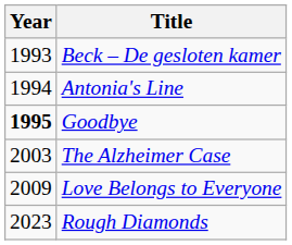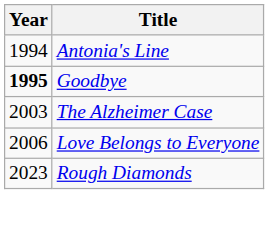 <table class = "wikitable sortable">
 <tr>
 <th>Year</th>
 <th>Title</th>
-</tr>
-<tr>
-<td>1993</td>
-<td><em><a href='#'>Beck – De gesloten kamer</a></em></td>
 </tr>
 <tr>
 <td>1994</td>
 <td><em><a href='#'>Antonia's Line</a></em></td>
 </tr>
 <tr>
 <td><strong>1995</strong></td>
 <td><em><a href='#'>Goodbye</a></em></td>
 </tr>
 <tr>
 <td>2003</td>
 <td><em><a href='#'>The Alzheimer Case</a></em></td>
 </tr>
 <tr>
-<td>2009</td>
+<td>2006</td>
 <td><em><a href='#'>Love Belongs to Everyone</a></em></td>
 </tr>
 <tr>
 <td>2023</td>
 <td><em><a href='#'>Rough Diamonds</a></em></td>
 </tr>
 </table>
